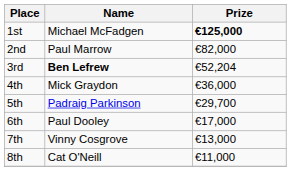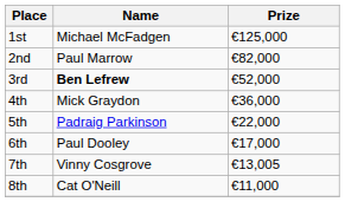 <table class="wikitable">
 <tr>
 <th width="50">Place</th>
 <th width="200">Name</th>
 <th width="125">Prize</th>
 </tr>
 <tr>
 <td>1st</td>
 <td> Michael McFadgen</td>
-<td><strong>€125,000</strong></td>
+<td>€125,000</td>
 </tr>
 <tr>
 <td>2nd</td>
 <td> Paul Marrow</td>
 <td>€82,000</td>
 </tr>
 <tr>
 <td>3rd</td>
 <td><strong> Ben Lefrew</strong></td>
-<td>€52,204</td>
+<td>€52,000</td>
 </tr>
 <tr>
 <td>4th</td>
 <td> Mick Graydon</td>
 <td>€36,000</td>
 </tr>
 <tr>
 <td>5th</td>
 <td> <a href='#'>Padraig Parkinson</a></td>
-<td>€29,700</td>
+<td>€22,000</td>
 </tr>
 <tr>
 <td>6th</td>
 <td> Paul Dooley</td>
 <td>€17,000</td>
 </tr>
 <tr>
 <td>7th</td>
 <td> Vinny Cosgrove</td>
-<td>€13,000</td>
+<td>€13,005</td>
 </tr>
 <tr>
 <td>8th</td>
 <td> Cat O'Neill</td>
 <td>€11,000</td>
 </tr>
 <tr>
 </tr>
 </table>
